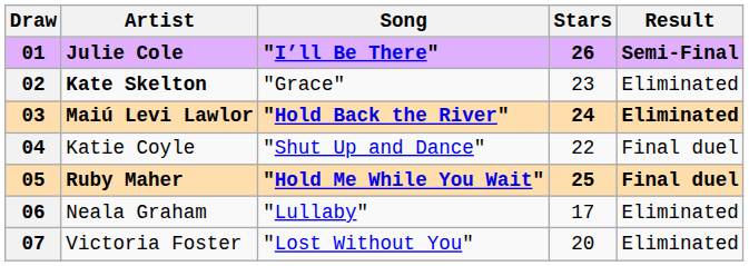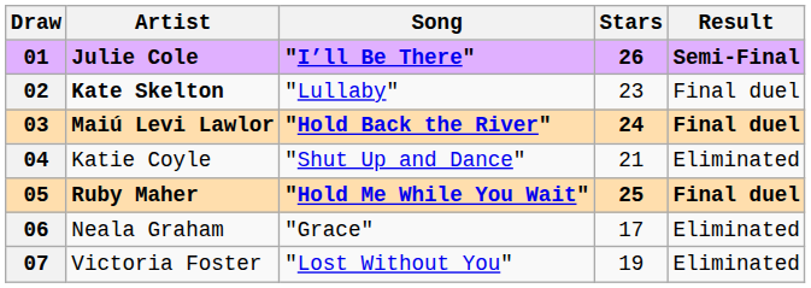 <table class="wikitable sortable plainrowheaders">
 <tr>
 <th scope="col">Draw</th>
 <th scope="col">Artist</th>
 <th scope="col">Song</th>
 <th scope="col">Stars</th>
 <th scope="col">Result</th>
 </tr>
 <tr style="font-weight: bold; background:#E0B0FF;">
 <th scope="row" style="text-align:center; font-weight:bold; background:#E0B0FF">01</th>
 <td>Julie Cole</td>
 <td>"<a href='#'>I’ll Be There</a>" </td>
 <td align="center">26</td>
 <td>Semi-Final</td>
 </tr>
 <tr>
 <th scope="row" style="text-align:center;">02</th>
 <td><strong>Kate Skelton</strong></td>
-<td>"Grace" </td>
+<td>"<a href='#'>Lullaby</a>" </td>
 <td align="center">23</td>
-<td>Eliminated</td>
+<td>Final duel</td>
 </tr>
 <tr style="font-weight: bold; background: navajowhite;">
 <th scope="row" style="text-align:center; font-weight:bold; background:navajowhite">03</th>
 <td>Maiú Levi Lawlor</td>
 <td>"<a href='#'>Hold Back the River</a>" </td>
 <td align="center">24</td>
-<td>Eliminated</td>
+<td>Final duel</td>
 </tr>
 <tr>
 <th scope="row" style="text-align:center;">04</th>
 <td>Katie Coyle</td>
 <td>"<a href='#'>Shut Up and Dance</a>" </td>
-<td align="center">22</td>
-<td>Final duel</td>
+<td align="center">21</td>
+<td>Eliminated</td>
 </tr>
 <tr style="font-weight: bold; background: navajowhite;">
 <th scope="row" style="text-align:center; font-weight:bold; background:navajowhite">05</th>
 <td>Ruby Maher</td>
 <td>"<a href='#'>Hold Me While You Wait</a>" </td>
 <td align="center">25</td>
 <td>Final duel</td>
 </tr>
 <tr>
 <th scope="row" style="text-align:center;">06</th>
 <td>Neala Graham</td>
-<td>"<a href='#'>Lullaby</a>" </td>
+<td>"Grace" </td>
 <td align="center">17</td>
 <td>Eliminated</td>
 </tr>
 <tr>
 <th scope="row" style="text-align:center;">07</th>
 <td>Victoria Foster</td>
 <td>"<a href='#'>Lost Without You</a>" </td>
-<td align="center">20</td>
+<td align="center">19</td>
 <td>Eliminated</td>
 </tr>
 </table>
